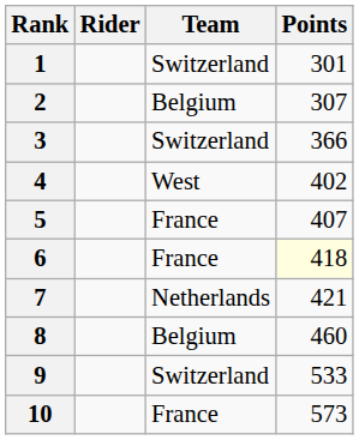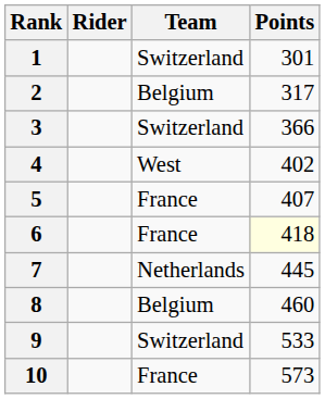 <table class="wikitable">
 <tr>
 <th scope="col">Rank</th>
 <th scope="col">Rider</th>
 <th scope="col">Team</th>
 <th scope="col">Points</th>
 </tr>
 <tr>
 <th scope="row">1</th>
 <td></td>
 <td>Switzerland</td>
 <td style="text-align:right;">301</td>
 </tr>
 <tr>
 <th scope="row">2</th>
 <td></td>
 <td>Belgium</td>
-<td style="text-align:right;">307</td>
+<td style="text-align:right;">317</td>
 </tr>
 <tr>
 <th scope="row">3</th>
 <td></td>
 <td>Switzerland</td>
 <td style="text-align:right;">366</td>
 </tr>
 <tr>
 <th scope="row">4</th>
 <td></td>
 <td>West</td>
 <td style="text-align:right;">402</td>
 </tr>
 <tr>
 <th scope="row">5</th>
 <td></td>
 <td>France</td>
 <td style="text-align:right;">407</td>
 </tr>
 <tr>
 <th scope="row">6</th>
 <td></td>
 <td>France</td>
 <td style="background: lightyellow; text-align:right;">418</td>
 </tr>
 <tr>
 <th scope="row">7</th>
 <td></td>
 <td>Netherlands</td>
-<td style="text-align:right;">421</td>
+<td style="text-align:right;">445</td>
 </tr>
 <tr>
 <th scope="row">8</th>
 <td></td>
 <td>Belgium</td>
 <td style="text-align:right;">460</td>
 </tr>
 <tr>
 <th scope="row">9</th>
 <td></td>
 <td>Switzerland</td>
 <td style="text-align:right;">533</td>
 </tr>
 <tr>
 <th scope="row">10</th>
 <td></td>
 <td>France</td>
 <td style="text-align:right;">573</td>
 </tr>
 </table>
